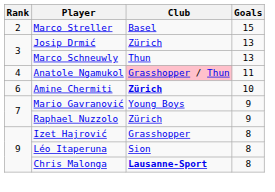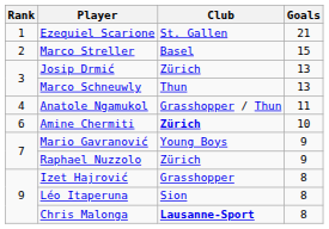 <table class="wikitable" style="text-align:center">
 <tr>
 <th>Rank</th>
 <th>Player</th>
 <th>Club</th>
 <th>Goals</th>
+</tr>
+<tr>
+<td>1</td>
+<td align="left"> <a href='#'>Ezequiel Scarione</a></td>
+<td align="left"><a href='#'>St. Gallen</a></td>
+<td>21</td>
 </tr>
 <tr>
 <td>2</td>
 <td align="left"> <a href='#'>Marco Streller</a></td>
 <td align="left"><a href='#'>Basel</a></td>
 <td>15</td>
 </tr>
 <tr>
 <td rowspan="2">3</td>
 <td align="left"> <a href='#'>Josip Drmić</a></td>
 <td align="left"><a href='#'>Zürich</a></td>
 <td>13</td>
 </tr>
 <tr>
 <td align="left"> <a href='#'>Marco Schneuwly</a></td>
 <td align="left"><a href='#'>Thun</a></td>
 <td>13</td>
 </tr>
 <tr>
 <td>4</td>
 <td align="left"> <a href='#'>Anatole Ngamukol</a></td>
-<td align="left" style="background: pink;"><a href='#'>Grasshopper</a> / <a href='#'>Thun</a></td>
+<td align="left"><a href='#'>Grasshopper</a> / <a href='#'>Thun</a></td>
 <td>11</td>
 </tr>
 <tr>
 <td>6</td>
 <td align="left"> <a href='#'>Amine Chermiti</a></td>
 <td align="left"><strong><a href='#'>Zürich</a></strong></td>
 <td>10</td>
 </tr>
 <tr>
 <td rowspan="2">7</td>
 <td align="left"> <a href='#'>Mario Gavranović</a></td>
 <td align="left"><a href='#'>Young Boys</a></td>
 <td>9</td>
 </tr>
 <tr>
 <td align="left"> <a href='#'>Raphael Nuzzolo</a></td>
 <td align="left"><a href='#'>Zürich</a></td>
 <td>9</td>
 </tr>
 <tr>
 <td rowspan="3">9</td>
 <td align="left"> <a href='#'>Izet Hajrović</a></td>
 <td align="left"><a href='#'>Grasshopper</a></td>
 <td>8</td>
 </tr>
 <tr>
 <td align="left"> <a href='#'>Léo Itaperuna</a></td>
 <td align="left"><a href='#'>Sion</a></td>
 <td>8</td>
 </tr>
 <tr>
 <td align="left"> <a href='#'>Chris Malonga</a></td>
 <td align="left"><strong><a href='#'>Lausanne-Sport</a></strong></td>
 <td>8</td>
 </tr>
 </table>
